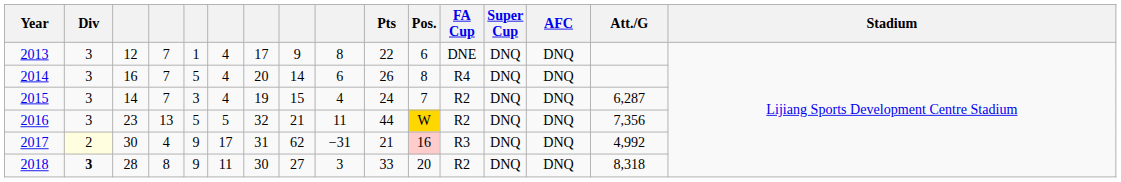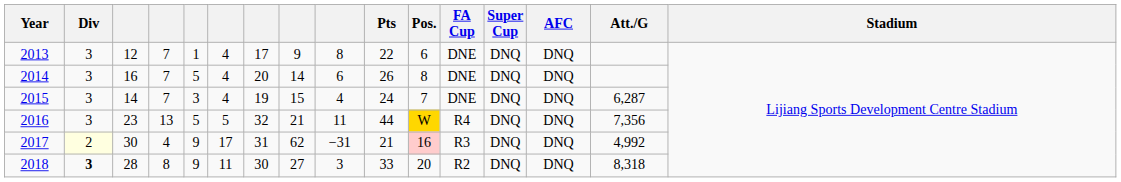 <table class="wikitable sortable" width=100% style=text-align:Center>
 <tr>
 <th>Year</th>
 <th>Div</th>
 <th></th>
 <th></th>
 <th></th>
 <th></th>
 <th></th>
 <th></th>
 <th></th>
 <th>Pts</th>
 <th width=2%>Pos.</th>
 <th width=4%><a href='#'>FA Cup</a></th>
 <th width=2%><a href='#'>Super Cup</a></th>
 <th><a href='#'>AFC</a></th>
 <th>Att./G</th>
 <th>Stadium</th>
 </tr>
 <tr>
 <td><a href='#'>2013</a></td>
 <td>3</td>
 <td>12</td>
 <td>7</td>
 <td>1</td>
 <td>4</td>
 <td>17</td>
 <td>9</td>
 <td>8</td>
 <td>22</td>
 <td>6</td>
 <td>DNE</td>
 <td>DNQ</td>
 <td>DNQ</td>
 <td></td>
 <td style="text-align:center;" rowspan="7"><a href='#'>Lijiang Sports Development Centre Stadium</a></td>
 </tr>
 <tr>
 <td><a href='#'>2014</a></td>
 <td>3</td>
 <td>16</td>
 <td>7</td>
 <td>5</td>
 <td>4</td>
 <td>20</td>
 <td>14</td>
 <td>6</td>
 <td>26</td>
 <td>8</td>
-<td>R4</td>
+<td>DNE</td>
 <td>DNQ</td>
 <td>DNQ</td>
 <td></td>
 </tr>
 <tr>
 <td><a href='#'>2015</a></td>
 <td>3</td>
 <td>14</td>
 <td>7</td>
 <td>3</td>
 <td>4</td>
 <td>19</td>
 <td>15</td>
 <td>4</td>
 <td>24</td>
 <td>7</td>
-<td>R2</td>
+<td>DNE</td>
 <td>DNQ</td>
 <td>DNQ</td>
 <td>6,287</td>
 </tr>
 <tr>
 <td><a href='#'>2016</a></td>
 <td>3</td>
 <td>23</td>
 <td>13</td>
 <td>5</td>
 <td>5</td>
 <td>32</td>
 <td>21</td>
 <td>11</td>
 <td>44</td>
 <td bgcolor=#FFD700>W</td>
-<td>R2</td>
+<td>R4</td>
 <td>DNQ</td>
 <td>DNQ</td>
 <td>7,356</td>
 </tr>
 <tr>
 <td><a href='#'>2017</a></td>
 <td bgcolor=#FFFFE0>2</td>
 <td>30</td>
 <td>4</td>
 <td>9</td>
 <td>17</td>
 <td>31</td>
 <td>62</td>
 <td>−31</td>
 <td>21</td>
 <td bgcolor=#ffcccc>16</td>
 <td>R3</td>
 <td>DNQ</td>
 <td>DNQ</td>
 <td>4,992</td>
 </tr>
 <tr>
 <td><a href='#'>2018</a></td>
 <td><strong>3</strong></td>
 <td>28</td>
 <td>8</td>
 <td>9</td>
 <td>11</td>
 <td>30</td>
 <td>27</td>
 <td>3</td>
 <td>33</td>
 <td>20</td>
 <td>R2</td>
 <td>DNQ</td>
 <td>DNQ</td>
 <td>8,318</td>
 </tr>
 </table>
